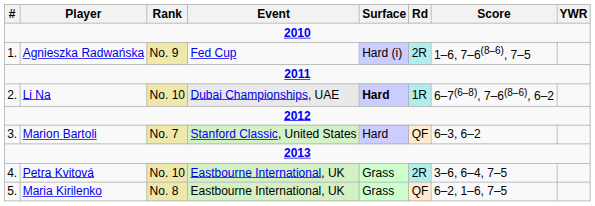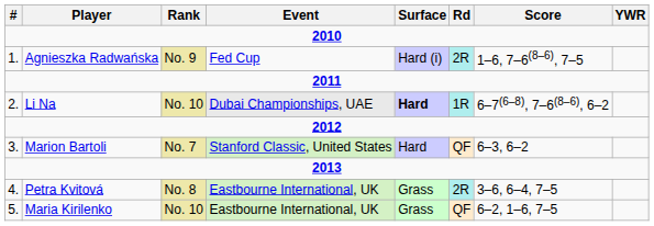 <table class="wikitable sortable">
 <tr>
 <th>#</th>
 <th>Player</th>
 <th>Rank</th>
 <th>Event</th>
 <th>Surface</th>
 <th>Rd</th>
 <th>Score</th>
 <th>YWR</th>
 </tr>
 <tr>
 <td colspan="8" align="center"><a href='#'><strong>2010</strong></a></td>
 </tr>
 <tr>
 <td>1.</td>
 <td> <a href='#'>Agnieszka Radwańska</a></td>
 <td bgcolor="EEE8AA">No. 9</td>
 <td><a href='#'>Fed Cup</a></td>
 <td bgcolor="CCCCFF">Hard (i)</td>
 <td bgcolor="afeeee">2R</td>
 <td>1–6, 7–6<sup>(8–6)</sup>, 7–5</td>
 <td></td>
 </tr>
 <tr>
 <td colspan="8" align="center"><a href='#'><strong>2011</strong></a></td>
 </tr>
 <tr>
 <td>2.</td>
 <td> <a href='#'>Li Na</a></td>
 <td bgcolor="EEE8AA">No. 10</td>
 <td bgcolor="e9e9e9"><a href='#'>Dubai Championships</a>, UAE</td>
 <td bgcolor="CCCCFF"><strong>Hard</strong></td>
 <td bgcolor="afeeee">1R</td>
 <td>6–7<sup>(6–8)</sup>, 7–6<sup>(8–6)</sup>, 6–2</td>
 <td></td>
 </tr>
 <tr>
 <td colspan="8" align="center"><a href='#'><strong>2012</strong></a></td>
 </tr>
 <tr>
 <td>3.</td>
 <td> <a href='#'>Marion Bartoli</a></td>
 <td bgcolor="EEE8AA">No. 7</td>
 <td bgcolor="d4f1c5"><a href='#'>Stanford Classic</a>, United States</td>
 <td bgcolor="CCCCFF">Hard</td>
 <td bgcolor="ffebcd">QF</td>
 <td>6–3, 6–2</td>
 <td></td>
 </tr>
 <tr>
 <td colspan="8" align="center"><a href='#'><strong>2013</strong></a></td>
 </tr>
 <tr>
 <td>4.</td>
 <td> <a href='#'>Petra Kvitová</a></td>
-<td bgcolor="EEE8AA">No. 10</td>
+<td bgcolor="EEE8AA">No. 8</td>
 <td bgcolor="d4f1c5"><a href='#'>Eastbourne International</a>, UK</td>
 <td bgcolor="ccffcc">Grass</td>
 <td bgcolor="afeeee">2R</td>
 <td>3–6, 6–4, 7–5</td>
 <td></td>
 </tr>
 <tr>
 <td>5.</td>
 <td> <a href='#'>Maria Kirilenko</a></td>
-<td bgcolor="EEE8AA">No. 8</td>
+<td bgcolor="EEE8AA">No. 10</td>
 <td bgcolor="d4f1c5">Eastbourne International, UK</td>
 <td bgcolor="ccffcc">Grass</td>
 <td bgcolor="ffebcd">QF</td>
 <td>6–2, 1–6, 7–5</td>
 <td></td>
 </tr>
 </table>
